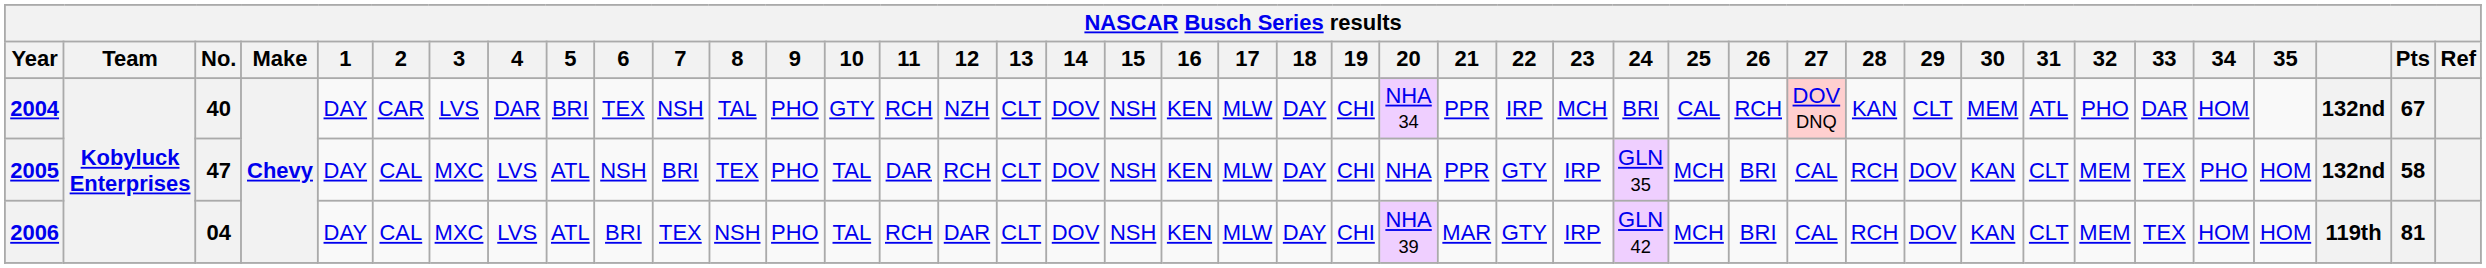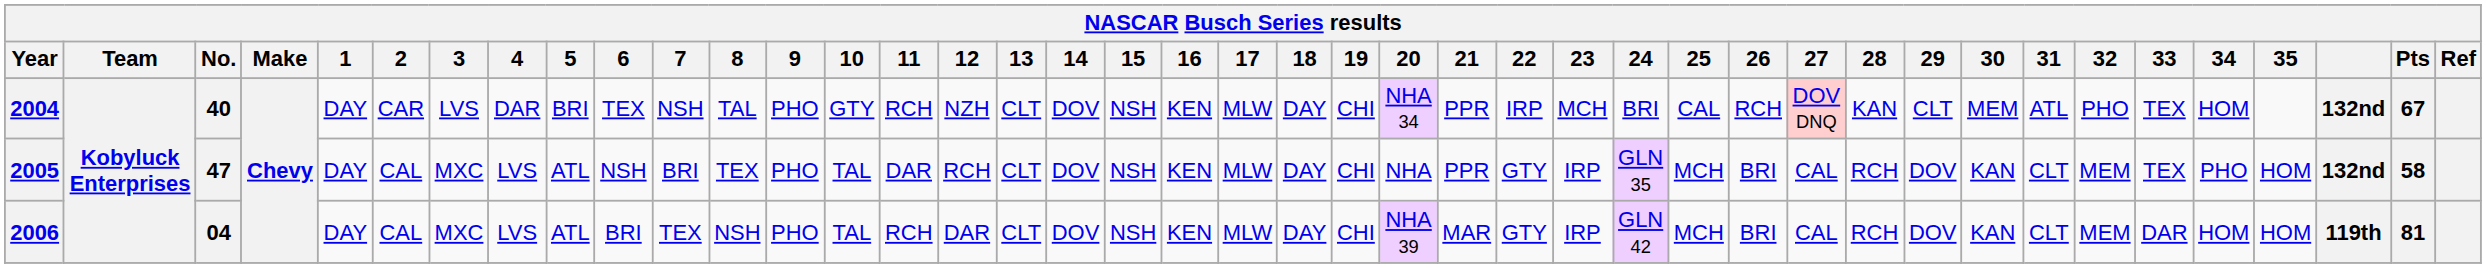 <table class="wikitable" style="text-align:center; font-size:75%">
 <tr>
 <th colspan=42><a href='#'>NASCAR</a> <a href='#'>Busch Series</a> results</th>
 </tr>
 <tr>
 <th>Year</th>
 <th>Team</th>
 <th>No.</th>
 <th>Make</th>
 <th>1</th>
 <th>2</th>
 <th>3</th>
 <th>4</th>
 <th>5</th>
 <th>6</th>
 <th>7</th>
 <th>8</th>
 <th>9</th>
 <th>10</th>
 <th>11</th>
 <th>12</th>
 <th>13</th>
 <th>14</th>
 <th>15</th>
 <th>16</th>
 <th>17</th>
 <th>18</th>
 <th>19</th>
 <th>20</th>
 <th>21</th>
 <th>22</th>
 <th>23</th>
 <th>24</th>
 <th>25</th>
 <th>26</th>
 <th>27</th>
 <th>28</th>
 <th>29</th>
 <th>30</th>
 <th>31</th>
 <th>32</th>
 <th>33</th>
 <th>34</th>
 <th>35</th>
 <th></th>
 <th>Pts</th>
 <th>Ref</th>
 </tr>
 <tr>
 <th><a href='#'>2004</a></th>
 <th rowspan=3><a href='#'>Kobyluck Enterprises</a></th>
 <th>40</th>
 <th rowspan=3><a href='#'>Chevy</a></th>
 <td><a href='#'>DAY</a></td>
 <td><a href='#'>CAR</a></td>
 <td><a href='#'>LVS</a></td>
 <td><a href='#'>DAR</a></td>
 <td><a href='#'>BRI</a></td>
 <td><a href='#'>TEX</a></td>
 <td><a href='#'>NSH</a></td>
 <td><a href='#'>TAL</a></td>
 <td><a href='#'>PHO</a></td>
 <td><a href='#'>GTY</a></td>
 <td><a href='#'>RCH</a></td>
 <td><a href='#'>NZH</a></td>
 <td><a href='#'>CLT</a></td>
 <td><a href='#'>DOV</a></td>
 <td><a href='#'>NSH</a></td>
 <td><a href='#'>KEN</a></td>
 <td><a href='#'>MLW</a></td>
 <td><a href='#'>DAY</a></td>
 <td><a href='#'>CHI</a></td>
 <td style="background:#EFCFFF;"><a href='#'>NHA</a><br><small>34</small></td>
 <td><a href='#'>PPR</a></td>
 <td><a href='#'>IRP</a></td>
 <td><a href='#'>MCH</a></td>
 <td><a href='#'>BRI</a></td>
 <td><a href='#'>CAL</a></td>
 <td><a href='#'>RCH</a></td>
 <td style="background:#FFCFCF;"><a href='#'>DOV</a><br><small>DNQ</small></td>
 <td><a href='#'>KAN</a></td>
 <td><a href='#'>CLT</a></td>
 <td><a href='#'>MEM</a></td>
 <td><a href='#'>ATL</a></td>
 <td><a href='#'>PHO</a></td>
-<td><a href='#'>DAR</a></td>
+<td><a href='#'>TEX</a></td>
 <td><a href='#'>HOM</a></td>
 <td></td>
 <th>132nd</th>
 <th>67</th>
 <th></th>
 </tr>
 <tr>
 <th><a href='#'>2005</a></th>
 <th>47</th>
 <td><a href='#'>DAY</a></td>
 <td><a href='#'>CAL</a></td>
 <td><a href='#'>MXC</a></td>
 <td><a href='#'>LVS</a></td>
 <td><a href='#'>ATL</a></td>
 <td><a href='#'>NSH</a></td>
 <td><a href='#'>BRI</a></td>
 <td><a href='#'>TEX</a></td>
 <td><a href='#'>PHO</a></td>
 <td><a href='#'>TAL</a></td>
 <td><a href='#'>DAR</a></td>
 <td><a href='#'>RCH</a></td>
 <td><a href='#'>CLT</a></td>
 <td><a href='#'>DOV</a></td>
 <td><a href='#'>NSH</a></td>
 <td><a href='#'>KEN</a></td>
 <td><a href='#'>MLW</a></td>
 <td><a href='#'>DAY</a></td>
 <td><a href='#'>CHI</a></td>
 <td><a href='#'>NHA</a></td>
 <td><a href='#'>PPR</a></td>
 <td><a href='#'>GTY</a></td>
 <td><a href='#'>IRP</a></td>
 <td style="background:#EFCFFF;"><a href='#'>GLN</a><br><small>35</small></td>
 <td><a href='#'>MCH</a></td>
 <td><a href='#'>BRI</a></td>
 <td><a href='#'>CAL</a></td>
 <td><a href='#'>RCH</a></td>
 <td><a href='#'>DOV</a></td>
 <td><a href='#'>KAN</a></td>
 <td><a href='#'>CLT</a></td>
 <td><a href='#'>MEM</a></td>
 <td><a href='#'>TEX</a></td>
 <td><a href='#'>PHO</a></td>
 <td><a href='#'>HOM</a></td>
 <th>132nd</th>
 <th>58</th>
 <th></th>
 </tr>
 <tr>
 <th><a href='#'>2006</a></th>
 <th>04</th>
 <td><a href='#'>DAY</a></td>
 <td><a href='#'>CAL</a></td>
 <td><a href='#'>MXC</a></td>
 <td><a href='#'>LVS</a></td>
 <td><a href='#'>ATL</a></td>
 <td><a href='#'>BRI</a></td>
 <td><a href='#'>TEX</a></td>
 <td><a href='#'>NSH</a></td>
 <td><a href='#'>PHO</a></td>
 <td><a href='#'>TAL</a></td>
 <td><a href='#'>RCH</a></td>
 <td><a href='#'>DAR</a></td>
 <td><a href='#'>CLT</a></td>
 <td><a href='#'>DOV</a></td>
 <td><a href='#'>NSH</a></td>
 <td><a href='#'>KEN</a></td>
 <td><a href='#'>MLW</a></td>
 <td><a href='#'>DAY</a></td>
 <td><a href='#'>CHI</a></td>
 <td style="background:#EFCFFF;"><a href='#'>NHA</a><br><small>39</small></td>
 <td><a href='#'>MAR</a></td>
 <td><a href='#'>GTY</a></td>
 <td><a href='#'>IRP</a></td>
 <td style="background:#EFCFFF;"><a href='#'>GLN</a><br><small>42</small></td>
 <td><a href='#'>MCH</a></td>
 <td><a href='#'>BRI</a></td>
 <td><a href='#'>CAL</a></td>
 <td><a href='#'>RCH</a></td>
 <td><a href='#'>DOV</a></td>
 <td><a href='#'>KAN</a></td>
 <td><a href='#'>CLT</a></td>
 <td><a href='#'>MEM</a></td>
-<td><a href='#'>TEX</a></td>
+<td><a href='#'>DAR</a></td>
 <td><a href='#'>HOM</a></td>
 <td><a href='#'>HOM</a></td>
 <th>119th</th>
 <th>81</th>
 <th></th>
 </tr>
 </table>
